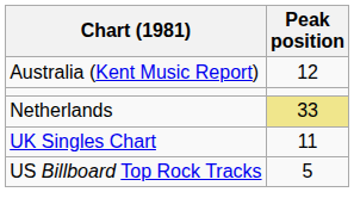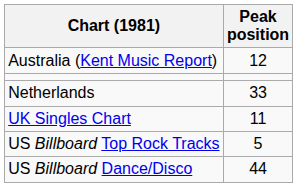 <table class="wikitable sortable">
 <tr>
 <th>Chart (1981)</th>
 <th>Peak <br>position</th>
 </tr>
 <tr>
 <td>Australia (<a href='#'>Kent Music Report</a>)</td>
 <td style="text-align:center;">12</td>
 </tr>
 <tr>
 <td></td>
 </tr>
 <tr>
 <td>Netherlands</td>
-<td style="background: khaki; text-align:center;">33</td>
+<td style="text-align:center;">33</td>
 </tr>
 <tr>
 <td><a href='#'>UK Singles Chart</a></td>
 <td style="text-align:center;">11</td>
 </tr>
 <tr>
 <td>US <em>Billboard</em> <a href='#'>Top Rock Tracks</a></td>
 <td style="text-align:center;">5</td>
 </tr>
+<tr>
+<td>US <em>Billboard</em> <a href='#'>Dance/Disco</a></td>
+<td style="text-align:center;">44</td>
+</tr>
 </table>
